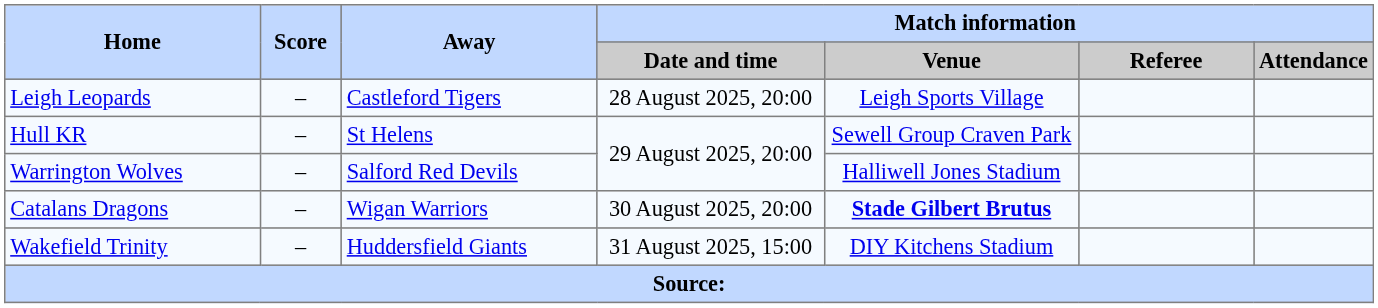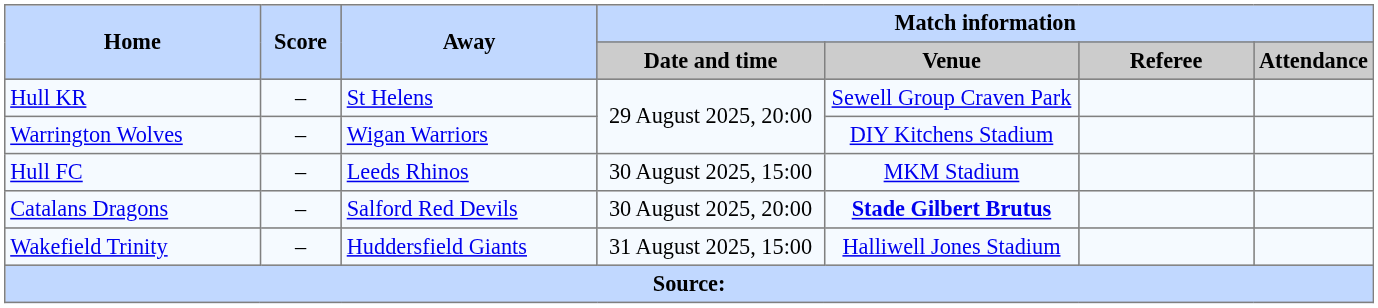 <table border=1 style="border-collapse:collapse; font-size:90%; text-align:center;" cellpadding=3 cellspacing=0 width=100%>
 <tr style="background:#C1D8ff;">
 <th scope="col" rowspan=2 width=19%>Home</th>
 <th scope="col" rowspan=2 width=6%>Score</th>
 <th scope="col" rowspan=2 width=19%>Away</th>
 <th colspan=4>Match information</th>
 </tr>
 <tr style="background:#CCCCCC;">
 <th scope="col" width=17%>Date and time</th>
 <th scope="col" width=19%>Venue</th>
 <th scope="col" width=13%>Referee</th>
 <th scope="col" width=7%>Attendance</th>
 </tr>
 <tr style="background:#F5FAFF;">
-<td style="text-align:left;"> <a href='#'>Leigh Leopards</a></td>
-<td>–</td>
-<td style="text-align:left;"> <a href='#'>Castleford Tigers</a></td>
-<td>28 August 2025, 20:00</td>
-<td><a href='#'>Leigh Sports Village</a></td>
-<td></td>
-<td></td>
-</tr>
-<tr style="background:#F5FAFF;">
 <td style="text-align:left;"> <a href='#'>Hull KR</a></td>
 <td>–</td>
 <td style="text-align:left;"> <a href='#'>St Helens</a></td>
 <td Rowspan=2>29 August 2025, 20:00</td>
 <td><a href='#'>Sewell Group Craven Park</a></td>
 <td></td>
 <td></td>
 </tr>
 <tr style="background:#F5FAFF;">
 <td style="text-align:left;"> <a href='#'>Warrington Wolves</a></td>
 <td>–</td>
-<td style="text-align:left;"> <a href='#'>Salford Red Devils</a></td>
-<td><a href='#'>Halliwell Jones Stadium</a></td>
+<td style="text-align:left;"> <a href='#'>Wigan Warriors</a></td>
+<td><a href='#'>DIY Kitchens Stadium</a></td>
+<td></td>
+<td></td>
+</tr>
+<tr style="background:#F5FAFF;">
+<td style="text-align:left;"> <a href='#'>Hull FC</a></td>
+<td>–</td>
+<td style="text-align:left;"> <a href='#'>Leeds Rhinos</a></td>
+<td>30 August 2025, 15:00</td>
+<td><a href='#'>MKM Stadium</a></td>
 <td></td>
 <td></td>
 </tr>
 <tr style="background:#F5FAFF;">
 <td style="text-align:left;"> <a href='#'>Catalans Dragons</a></td>
 <td>–</td>
-<td style="text-align:left;"> <a href='#'>Wigan Warriors</a></td>
+<td style="text-align:left;"> <a href='#'>Salford Red Devils</a></td>
 <td>30 August 2025, 20:00</td>
 <td><strong><a href='#'>Stade Gilbert Brutus</a></strong></td>
 <td></td>
 <td></td>
 </tr>
 <tr style="background:#F5FAFF;">
 <td style="text-align:left;"> <a href='#'>Wakefield Trinity</a></td>
 <td>–</td>
 <td style="text-align:left;"> <a href='#'>Huddersfield Giants</a></td>
 <td>31 August 2025, 15:00</td>
-<td><a href='#'>DIY Kitchens Stadium</a></td>
+<td><a href='#'>Halliwell Jones Stadium</a></td>
 <td></td>
 <td></td>
 </tr>
 <tr style="background:#c1d8ff;">
 <th colspan=7>Source:</th>
 </tr>
 </table>
